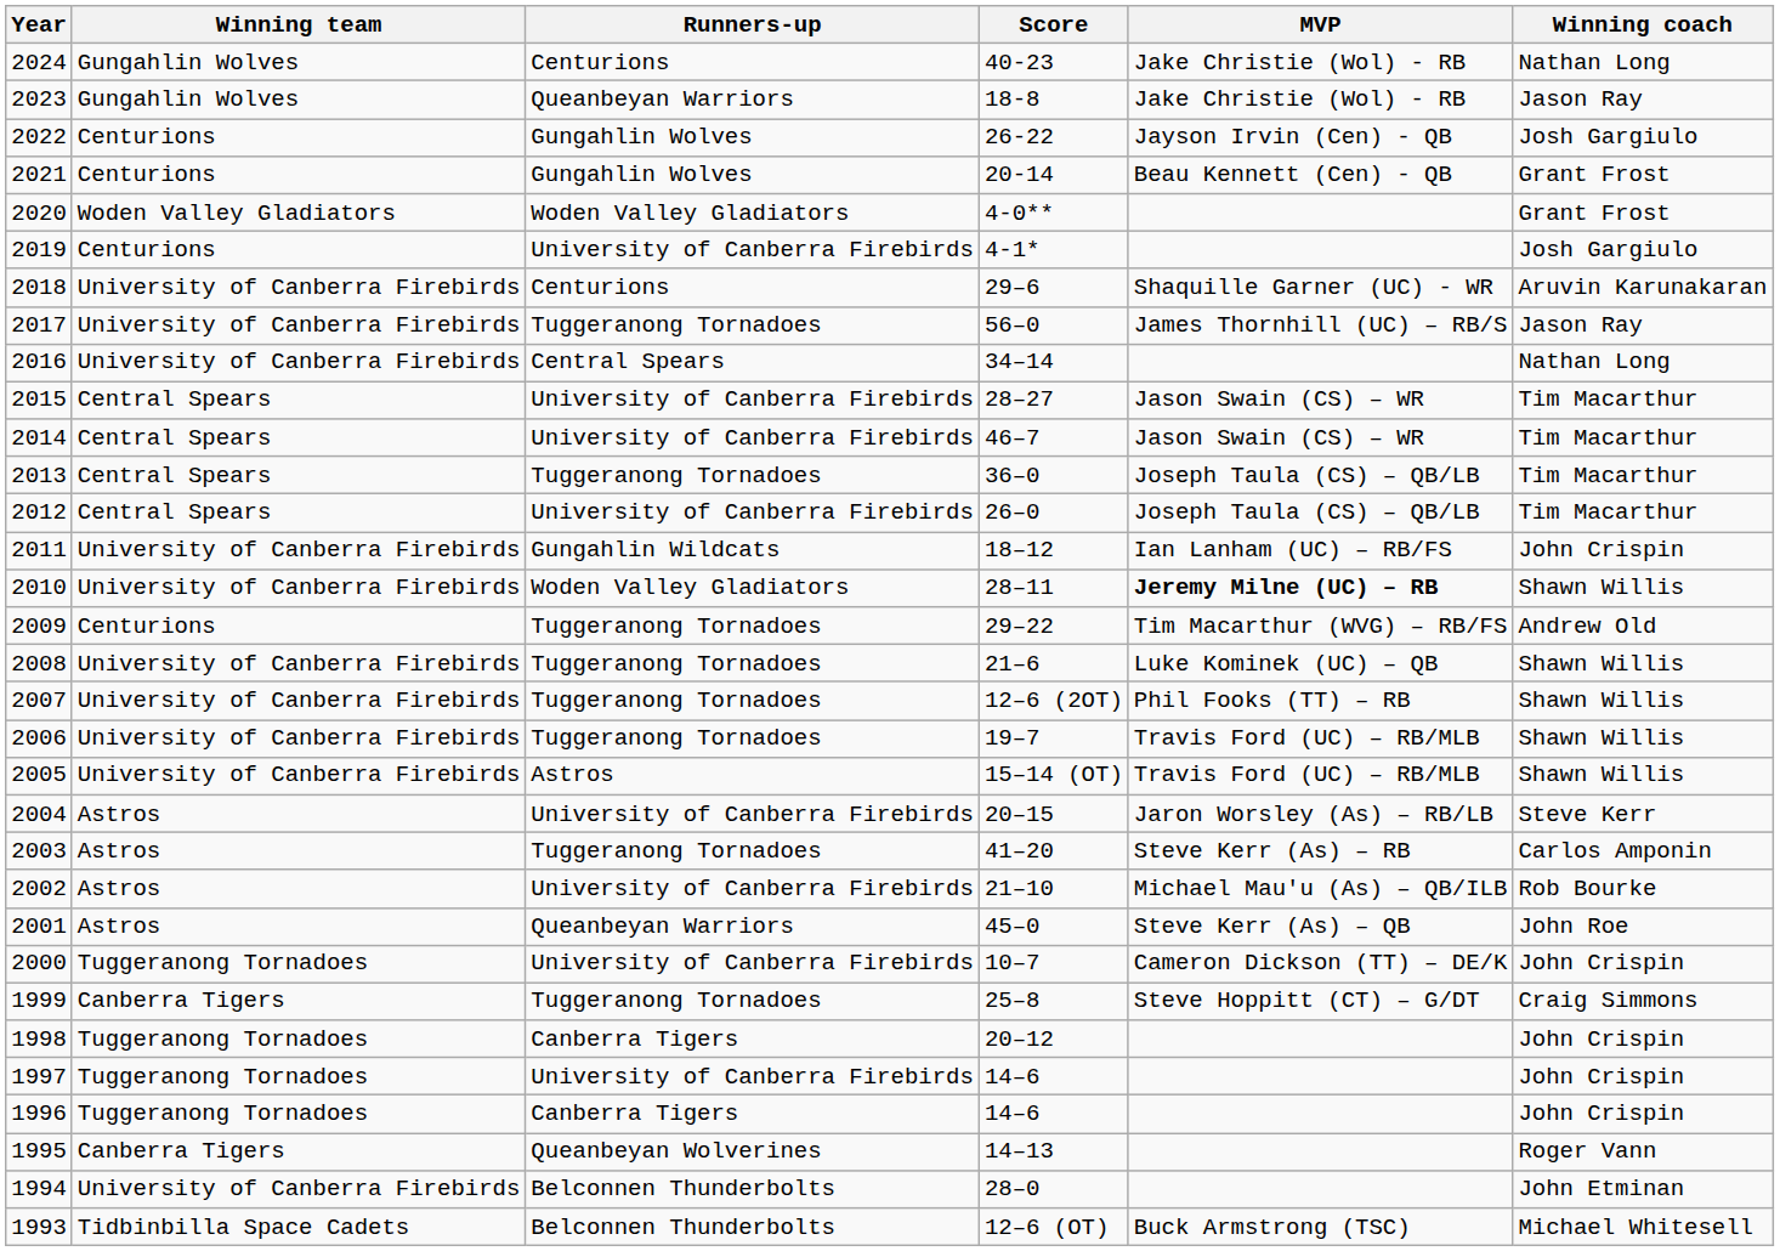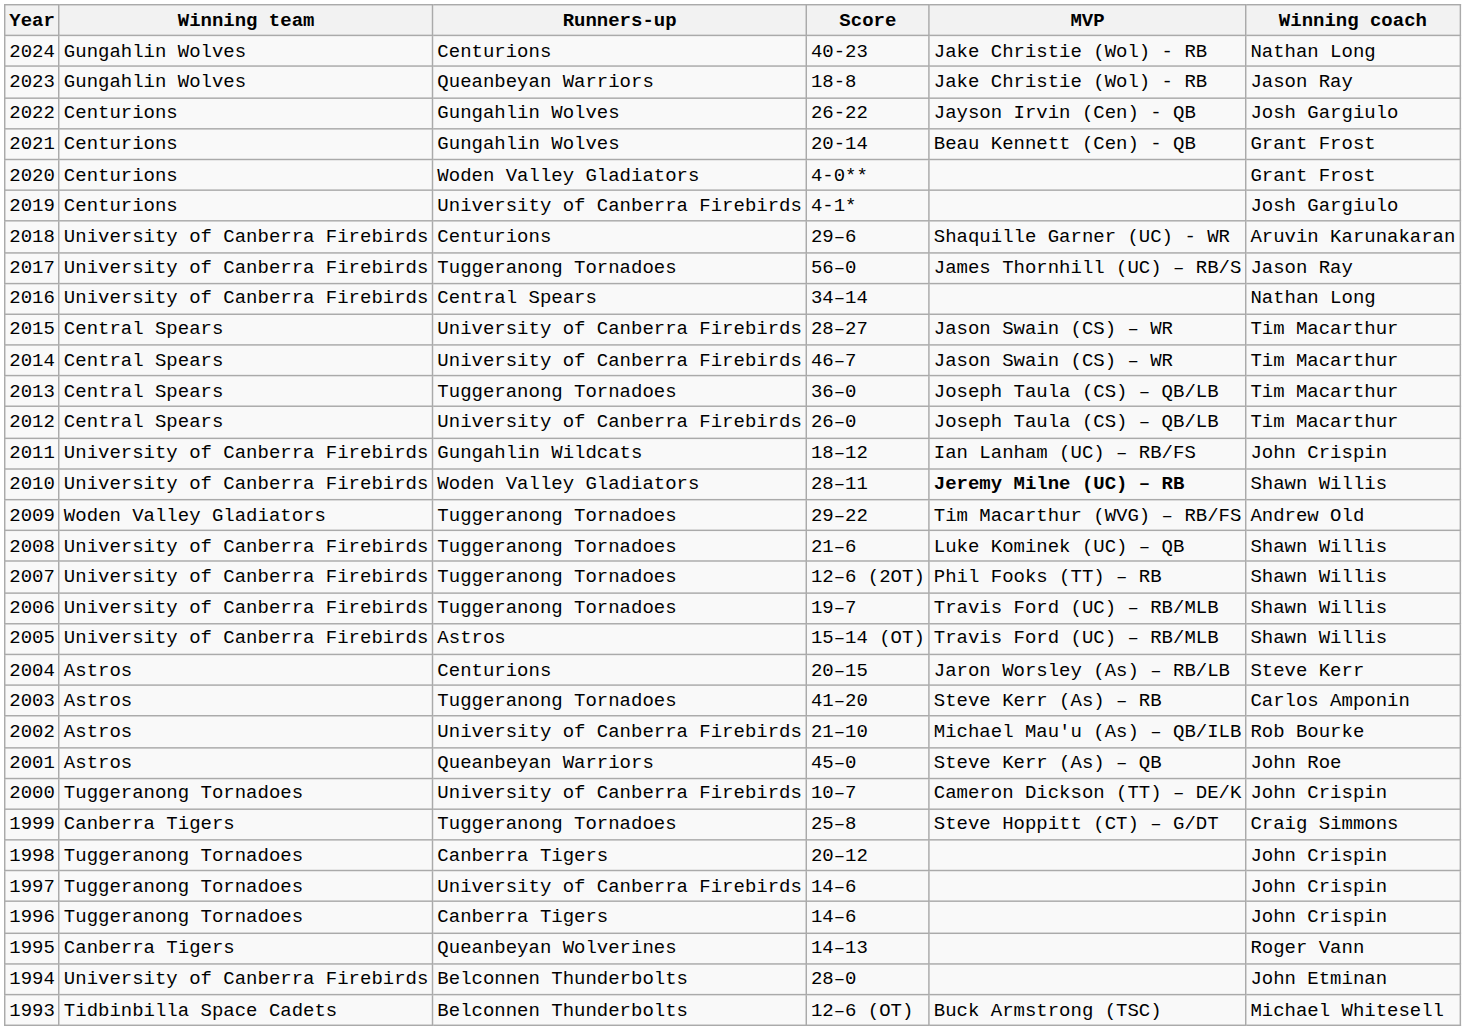 <table class="wikitable">
 <tr>
 <th>Year</th>
 <th>Winning team</th>
 <th>Runners-up</th>
 <th>Score</th>
 <th>MVP</th>
 <th>Winning coach</th>
 </tr>
 <tr>
 <td>2024</td>
 <td>Gungahlin Wolves</td>
 <td>Centurions</td>
 <td>40-23</td>
 <td>Jake Christie (Wol) - RB</td>
 <td>Nathan Long</td>
 </tr>
 <tr>
 <td>2023</td>
 <td>Gungahlin Wolves</td>
 <td>Queanbeyan Warriors</td>
 <td>18-8</td>
 <td>Jake Christie (Wol) - RB</td>
 <td>Jason Ray</td>
 </tr>
 <tr>
 <td>2022</td>
 <td>Centurions</td>
 <td>Gungahlin Wolves</td>
 <td>26-22</td>
 <td>Jayson Irvin (Cen) - QB</td>
 <td>Josh Gargiulo</td>
 </tr>
 <tr>
 <td>2021</td>
 <td>Centurions</td>
 <td>Gungahlin Wolves</td>
 <td>20-14</td>
 <td>Beau Kennett (Cen) - QB</td>
 <td>Grant Frost</td>
 </tr>
 <tr>
 <td>2020</td>
-<td>Woden Valley Gladiators</td>
+<td>Centurions</td>
 <td>Woden Valley Gladiators</td>
 <td>4-0**</td>
 <td></td>
 <td>Grant Frost</td>
 </tr>
 <tr>
 <td>2019</td>
 <td>Centurions</td>
 <td>University of Canberra Firebirds</td>
 <td>4-1*</td>
 <td></td>
 <td>Josh Gargiulo</td>
 </tr>
 <tr>
 <td>2018</td>
 <td>University of Canberra Firebirds</td>
 <td>Centurions</td>
 <td>29–6</td>
 <td>Shaquille Garner (UC) - WR</td>
 <td>Aruvin Karunakaran</td>
 </tr>
 <tr>
 <td>2017</td>
 <td>University of Canberra Firebirds</td>
 <td>Tuggeranong Tornadoes</td>
 <td>56–0</td>
 <td>James Thornhill (UC) – RB/S</td>
 <td>Jason Ray</td>
 </tr>
 <tr>
 <td>2016</td>
 <td>University of Canberra Firebirds</td>
 <td>Central Spears</td>
 <td>34–14</td>
 <td></td>
 <td>Nathan Long</td>
 </tr>
 <tr>
 <td>2015</td>
 <td>Central Spears</td>
 <td>University of Canberra Firebirds</td>
 <td>28–27</td>
 <td>Jason Swain (CS) – WR</td>
 <td>Tim Macarthur</td>
 </tr>
 <tr>
 <td>2014</td>
 <td>Central Spears</td>
 <td>University of Canberra Firebirds</td>
 <td>46–7</td>
 <td>Jason Swain (CS) – WR</td>
 <td>Tim Macarthur</td>
 </tr>
 <tr>
 <td>2013</td>
 <td>Central Spears</td>
 <td>Tuggeranong Tornadoes</td>
 <td>36–0</td>
 <td>Joseph Taula (CS) – QB/LB</td>
 <td>Tim Macarthur</td>
 </tr>
 <tr>
 <td>2012</td>
 <td>Central Spears</td>
 <td>University of Canberra Firebirds</td>
 <td>26–0</td>
 <td>Joseph Taula (CS) – QB/LB</td>
 <td>Tim Macarthur</td>
 </tr>
 <tr>
 <td>2011</td>
 <td>University of Canberra Firebirds</td>
 <td>Gungahlin Wildcats</td>
 <td>18–12</td>
 <td>Ian Lanham (UC) – RB/FS</td>
 <td>John Crispin</td>
 </tr>
 <tr>
 <td>2010</td>
 <td>University of Canberra Firebirds</td>
 <td>Woden Valley Gladiators</td>
 <td>28–11</td>
 <td><strong>Jeremy Milne (UC) – RB</strong></td>
 <td>Shawn Willis</td>
 </tr>
 <tr>
 <td>2009</td>
-<td>Centurions</td>
+<td>Woden Valley Gladiators</td>
 <td>Tuggeranong Tornadoes</td>
 <td>29–22</td>
 <td>Tim Macarthur (WVG) – RB/FS</td>
 <td>Andrew Old</td>
 </tr>
 <tr>
 <td>2008</td>
 <td>University of Canberra Firebirds</td>
 <td>Tuggeranong Tornadoes</td>
 <td>21–6</td>
 <td>Luke Kominek (UC) – QB</td>
 <td>Shawn Willis</td>
 </tr>
 <tr>
 <td>2007</td>
 <td>University of Canberra Firebirds</td>
 <td>Tuggeranong Tornadoes</td>
 <td>12–6 (2OT)</td>
 <td>Phil Fooks (TT) – RB</td>
 <td>Shawn Willis</td>
 </tr>
 <tr>
 <td>2006</td>
 <td>University of Canberra Firebirds</td>
 <td>Tuggeranong Tornadoes</td>
 <td>19–7</td>
 <td>Travis Ford (UC) – RB/MLB</td>
 <td>Shawn Willis</td>
 </tr>
 <tr>
 <td>2005</td>
 <td>University of Canberra Firebirds</td>
 <td>Astros</td>
 <td>15–14 (OT)</td>
 <td>Travis Ford (UC) – RB/MLB</td>
 <td>Shawn Willis</td>
 </tr>
 <tr>
 <td>2004</td>
 <td>Astros</td>
-<td>University of Canberra Firebirds</td>
+<td>Centurions</td>
 <td>20–15</td>
 <td>Jaron Worsley (As) – RB/LB</td>
 <td>Steve Kerr</td>
 </tr>
 <tr>
 <td>2003</td>
 <td>Astros</td>
 <td>Tuggeranong Tornadoes</td>
 <td>41–20</td>
 <td>Steve Kerr (As) – RB</td>
 <td>Carlos Amponin</td>
 </tr>
 <tr>
 <td>2002</td>
 <td>Astros</td>
 <td>University of Canberra Firebirds</td>
 <td>21–10</td>
 <td>Michael Mau'u (As) – QB/ILB</td>
 <td>Rob Bourke</td>
 </tr>
 <tr>
 <td>2001</td>
 <td>Astros</td>
 <td>Queanbeyan Warriors</td>
 <td>45–0</td>
 <td>Steve Kerr (As) – QB</td>
 <td>John Roe</td>
 </tr>
 <tr>
 <td>2000</td>
 <td>Tuggeranong Tornadoes</td>
 <td>University of Canberra Firebirds</td>
 <td>10–7</td>
 <td>Cameron Dickson (TT) – DE/K</td>
 <td>John Crispin</td>
 </tr>
 <tr>
 <td>1999</td>
 <td>Canberra Tigers</td>
 <td>Tuggeranong Tornadoes</td>
 <td>25–8</td>
 <td>Steve Hoppitt (CT) – G/DT</td>
 <td>Craig Simmons</td>
 </tr>
 <tr>
 <td>1998</td>
 <td>Tuggeranong Tornadoes</td>
 <td>Canberra Tigers</td>
 <td>20–12</td>
 <td></td>
 <td>John Crispin</td>
 </tr>
 <tr>
 <td>1997</td>
 <td>Tuggeranong Tornadoes</td>
 <td>University of Canberra Firebirds</td>
 <td>14–6</td>
 <td></td>
 <td>John Crispin</td>
 </tr>
 <tr>
 <td>1996</td>
 <td>Tuggeranong Tornadoes</td>
 <td>Canberra Tigers</td>
 <td>14–6</td>
 <td></td>
 <td>John Crispin</td>
 </tr>
 <tr>
 <td>1995</td>
 <td>Canberra Tigers</td>
 <td>Queanbeyan Wolverines</td>
 <td>14–13</td>
 <td></td>
 <td>Roger Vann</td>
 </tr>
 <tr>
 <td>1994</td>
 <td>University of Canberra Firebirds</td>
 <td>Belconnen Thunderbolts</td>
 <td>28–0</td>
 <td></td>
 <td>John Etminan</td>
 </tr>
 <tr>
 <td>1993</td>
 <td>Tidbinbilla Space Cadets</td>
 <td>Belconnen Thunderbolts</td>
 <td>12–6 (OT)</td>
 <td>Buck Armstrong (TSC)</td>
 <td>Michael Whitesell</td>
 </tr>
 </table>
